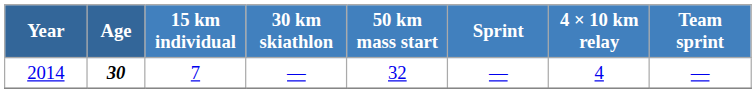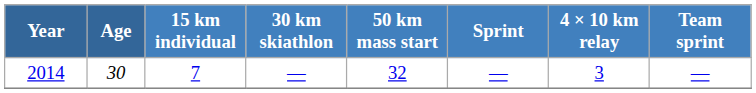 <table class="wikitable" style="font-size:95%; text-align:center; border:grey solid 1px; border-collapse:collapse; background:#ffffff;">
 <tr>
 <th style="background-color:#369; color:white; width:60px;"> Year </th>
 <th style="background-color:#369; color:white; width:40px;"> Age </th>
 <th style="background-color:#4180be; color:white; width:75px;"> 15 km <br> individual </th>
 <th style="background-color:#4180be; color:white; width:75px;"> 30 km <br> skiathlon </th>
 <th style="background-color:#4180be; color:white; width:75px;"> 50 km <br> mass start </th>
 <th style="background-color:#4180be; color:white; width:75px;"> Sprint </th>
 <th style="background-color:#4180be; color:white; width:75px;"> 4 × 10 km <br> relay </th>
 <th style="background-color:#4180be; color:white; width:75px;"> Team <br> sprint </th>
 </tr>
 <tr>
 <td><a href='#'>2014</a></td>
-<td><strong><em>30</em></strong></td>
+<td><em>30</em></td>
 <td><a href='#'>7</a></td>
 <td><a href='#'>—</a></td>
 <td><a href='#'>32</a></td>
 <td><a href='#'>—</a></td>
-<td><a href='#'>4</a></td>
+<td><a href='#'>3</a></td>
 <td><a href='#'>—</a></td>
 </tr>
 <tr>
 </tr>
 </table>
